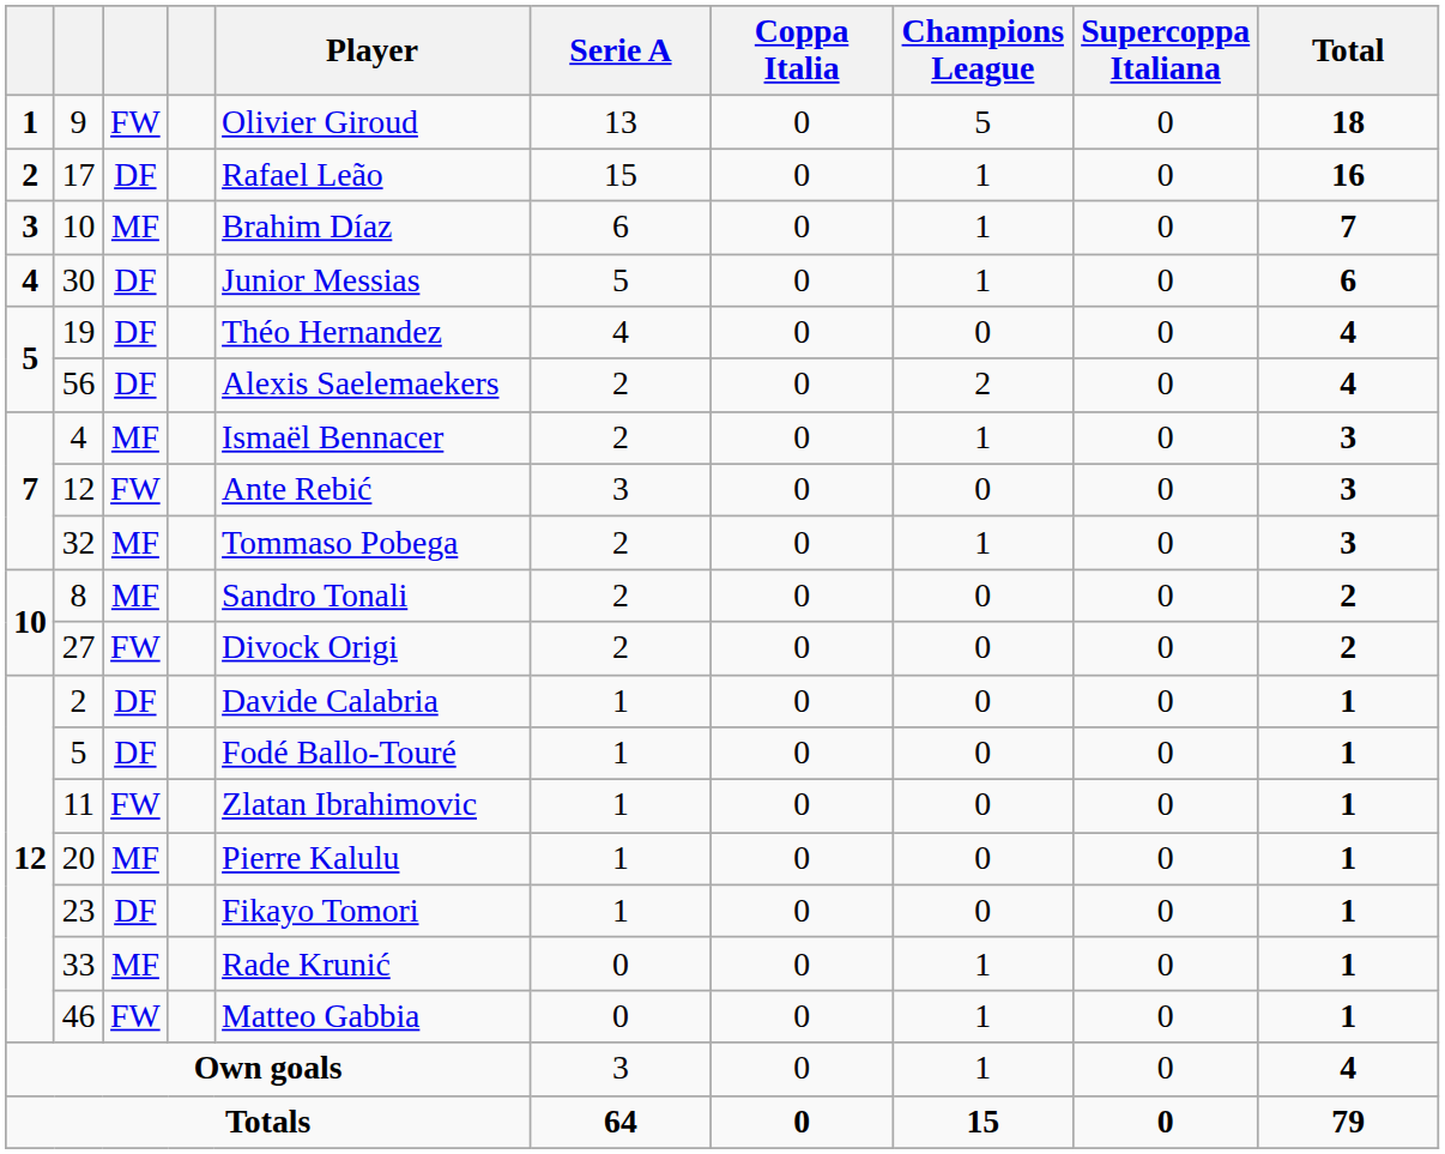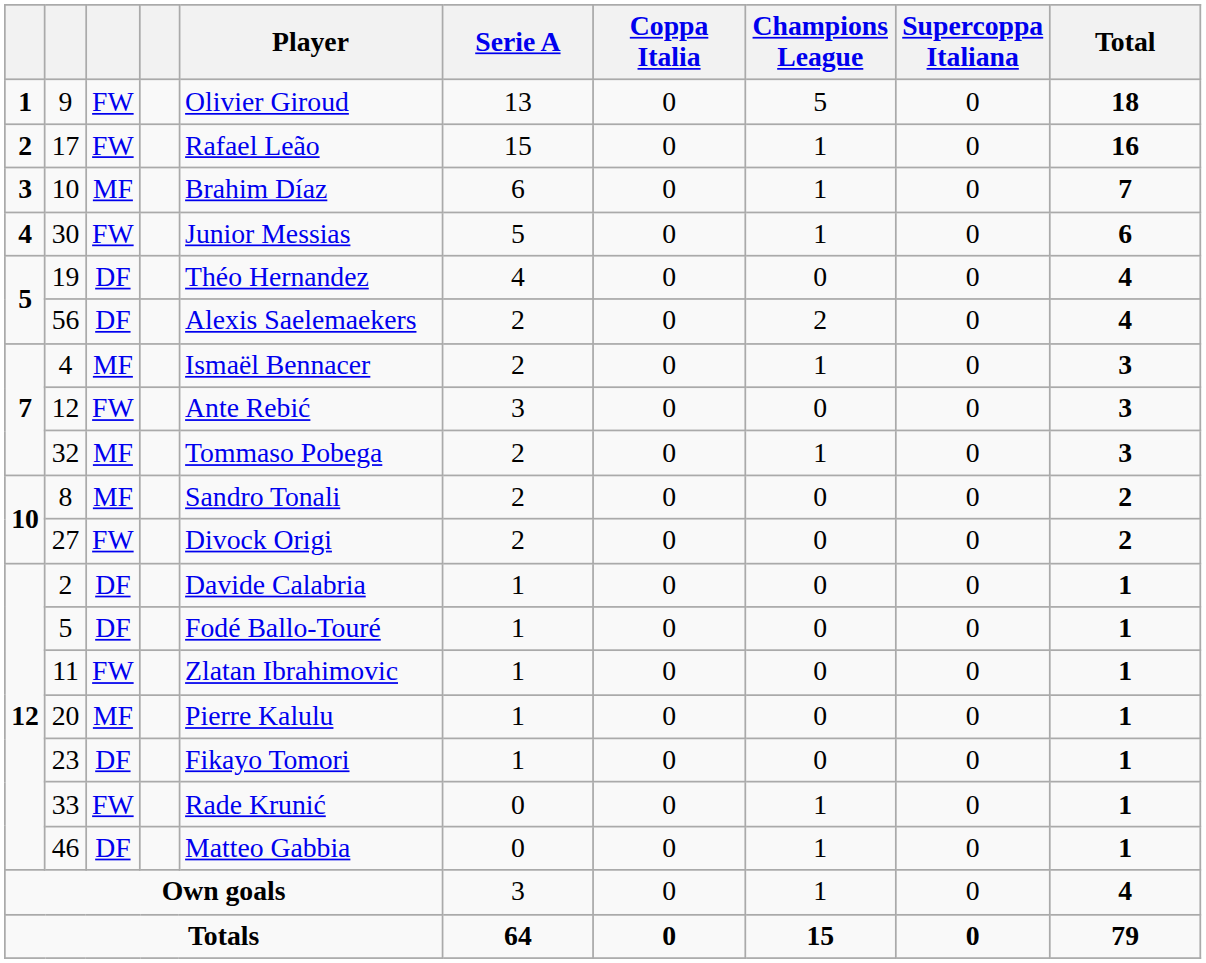 <table class="wikitable" style="text-align:center">
 <tr>
 <th width=15></th>
 <th width=15></th>
 <th width=15></th>
 <th width=15></th>
 <th width=145>Player</th>
 <th width=80><a href='#'>Serie A</a></th>
 <th width=80><a href='#'>Coppa Italia</a></th>
 <th width=80><a href='#'>Champions League</a></th>
 <th width=80><a href='#'>Supercoppa Italiana</a></th>
 <th width=80>Total</th>
 </tr>
 <tr>
 <td><strong>1</strong></td>
 <td>9</td>
 <td><a href='#'>FW</a></td>
 <td></td>
 <td align=left><a href='#'>Olivier Giroud</a></td>
 <td>13</td>
 <td>0</td>
 <td>5</td>
 <td>0</td>
 <td><strong>18</strong></td>
 </tr>
 <tr>
 <td><strong>2</strong></td>
 <td>17</td>
-<td><a href='#'>DF</a></td>
+<td><a href='#'>FW</a></td>
 <td></td>
 <td align=left><a href='#'>Rafael Leão</a></td>
 <td>15</td>
 <td>0</td>
 <td>1</td>
 <td>0</td>
 <td><strong>16</strong></td>
 </tr>
 <tr>
 <td><strong>3</strong></td>
 <td>10</td>
 <td><a href='#'>MF</a></td>
 <td></td>
 <td align=left><a href='#'>Brahim Díaz</a></td>
 <td>6</td>
 <td>0</td>
 <td>1</td>
 <td>0</td>
 <td><strong>7</strong></td>
 </tr>
 <tr>
 <td><strong>4</strong></td>
 <td>30</td>
-<td><a href='#'>DF</a></td>
+<td><a href='#'>FW</a></td>
 <td></td>
 <td align=left><a href='#'>Junior Messias</a></td>
 <td>5</td>
 <td>0</td>
 <td>1</td>
 <td>0</td>
 <td><strong>6</strong></td>
 </tr>
 <tr>
 <td rowspan=2><strong>5</strong></td>
 <td>19</td>
 <td><a href='#'>DF</a></td>
 <td></td>
 <td align=left><a href='#'>Théo Hernandez</a></td>
 <td>4</td>
 <td>0</td>
 <td>0</td>
 <td>0</td>
 <td><strong>4</strong></td>
 </tr>
 <tr>
 <td>56</td>
 <td><a href='#'>DF</a></td>
 <td></td>
 <td align=left><a href='#'>Alexis Saelemaekers</a></td>
 <td>2</td>
 <td>0</td>
 <td>2</td>
 <td>0</td>
 <td><strong>4</strong></td>
 </tr>
 <tr>
 <td rowspan=3><strong>7</strong></td>
 <td>4</td>
 <td><a href='#'>MF</a></td>
 <td></td>
 <td align=left><a href='#'>Ismaël Bennacer</a></td>
 <td>2</td>
 <td>0</td>
 <td>1</td>
 <td>0</td>
 <td><strong>3</strong></td>
 </tr>
 <tr>
 <td>12</td>
 <td><a href='#'>FW</a></td>
 <td></td>
 <td align=left><a href='#'>Ante Rebić</a></td>
 <td>3</td>
 <td>0</td>
 <td>0</td>
 <td>0</td>
 <td><strong>3</strong></td>
 </tr>
 <tr>
 <td>32</td>
 <td><a href='#'>MF</a></td>
 <td></td>
 <td align=left><a href='#'>Tommaso Pobega</a></td>
 <td>2</td>
 <td>0</td>
 <td>1</td>
 <td>0</td>
 <td><strong>3</strong></td>
 </tr>
 <tr>
 <td rowspan=2><strong>10</strong></td>
 <td>8</td>
 <td><a href='#'>MF</a></td>
 <td></td>
 <td align=left><a href='#'>Sandro Tonali</a></td>
 <td>2</td>
 <td>0</td>
 <td>0</td>
 <td>0</td>
 <td><strong>2</strong></td>
 </tr>
 <tr>
 <td>27</td>
 <td><a href='#'>FW</a></td>
 <td></td>
 <td align=left><a href='#'>Divock Origi</a></td>
 <td>2</td>
 <td>0</td>
 <td>0</td>
 <td>0</td>
 <td><strong>2</strong></td>
 </tr>
 <tr>
 <td rowspan=7><strong>12</strong></td>
 <td>2</td>
 <td><a href='#'>DF</a></td>
 <td></td>
 <td align=left><a href='#'>Davide Calabria</a></td>
 <td>1</td>
 <td>0</td>
 <td>0</td>
 <td>0</td>
 <td><strong>1</strong></td>
 </tr>
 <tr>
 <td>5</td>
 <td><a href='#'>DF</a></td>
 <td></td>
 <td align=left><a href='#'>Fodé Ballo-Touré</a></td>
 <td>1</td>
 <td>0</td>
 <td>0</td>
 <td>0</td>
 <td><strong>1</strong></td>
 </tr>
 <tr>
 <td>11</td>
 <td><a href='#'>FW</a></td>
 <td></td>
 <td align=left><a href='#'>Zlatan Ibrahimovic</a></td>
 <td>1</td>
 <td>0</td>
 <td>0</td>
 <td>0</td>
 <td><strong>1</strong></td>
 </tr>
 <tr>
 <td>20</td>
 <td><a href='#'>MF</a></td>
 <td></td>
 <td align=left><a href='#'>Pierre Kalulu</a></td>
 <td>1</td>
 <td>0</td>
 <td>0</td>
 <td>0</td>
 <td><strong>1</strong></td>
 </tr>
 <tr>
 <td>23</td>
 <td><a href='#'>DF</a></td>
 <td></td>
 <td align=left><a href='#'>Fikayo Tomori</a></td>
 <td>1</td>
 <td>0</td>
 <td>0</td>
 <td>0</td>
 <td><strong>1</strong></td>
 </tr>
 <tr>
 <td>33</td>
-<td><a href='#'>MF</a></td>
+<td><a href='#'>FW</a></td>
 <td></td>
 <td align=left><a href='#'>Rade Krunić</a></td>
 <td>0</td>
 <td>0</td>
 <td>1</td>
 <td>0</td>
 <td><strong>1</strong></td>
 </tr>
 <tr>
 <td>46</td>
-<td><a href='#'>FW</a></td>
+<td><a href='#'>DF</a></td>
 <td></td>
 <td align=left><a href='#'>Matteo Gabbia</a></td>
 <td>0</td>
 <td>0</td>
 <td>1</td>
 <td>0</td>
 <td><strong>1</strong></td>
 </tr>
 <tr>
 <td colspan=5><strong>Own goals</strong></td>
 <td>3</td>
 <td>0</td>
 <td>1</td>
 <td>0</td>
 <td><strong>4</strong></td>
 </tr>
 <tr>
 <td colspan=5><strong>Totals</strong></td>
 <td><strong>64</strong></td>
 <td><strong>0</strong></td>
 <td><strong>15</strong></td>
 <td><strong>0</strong></td>
 <td><strong>79</strong></td>
 </tr>
 </table>
